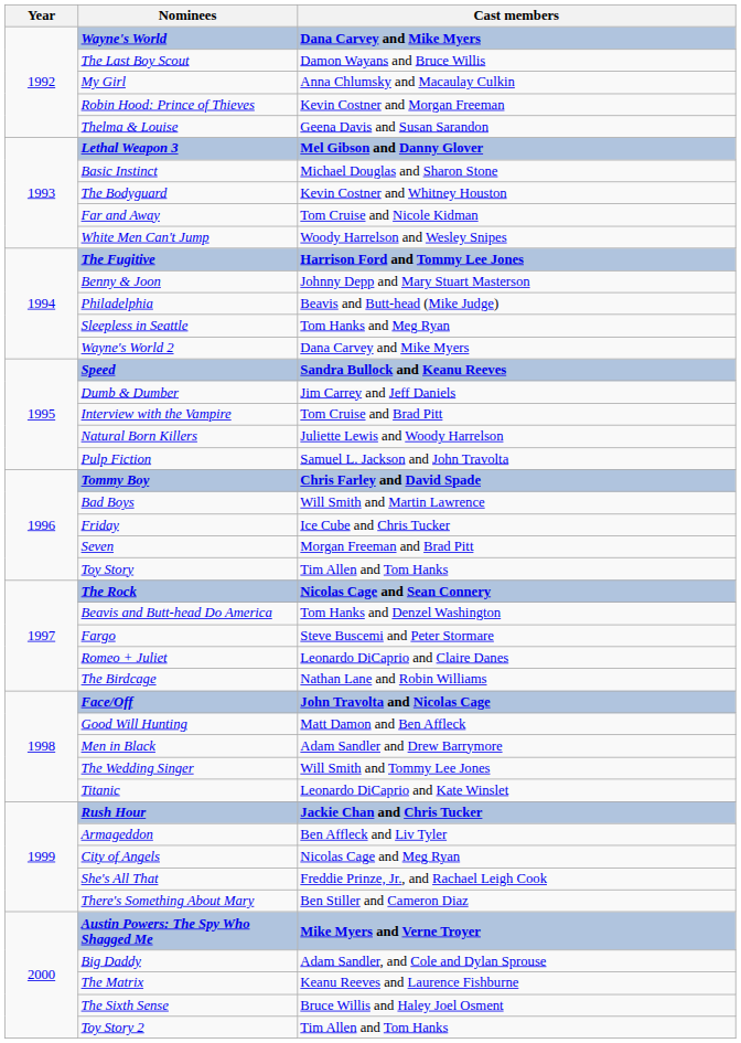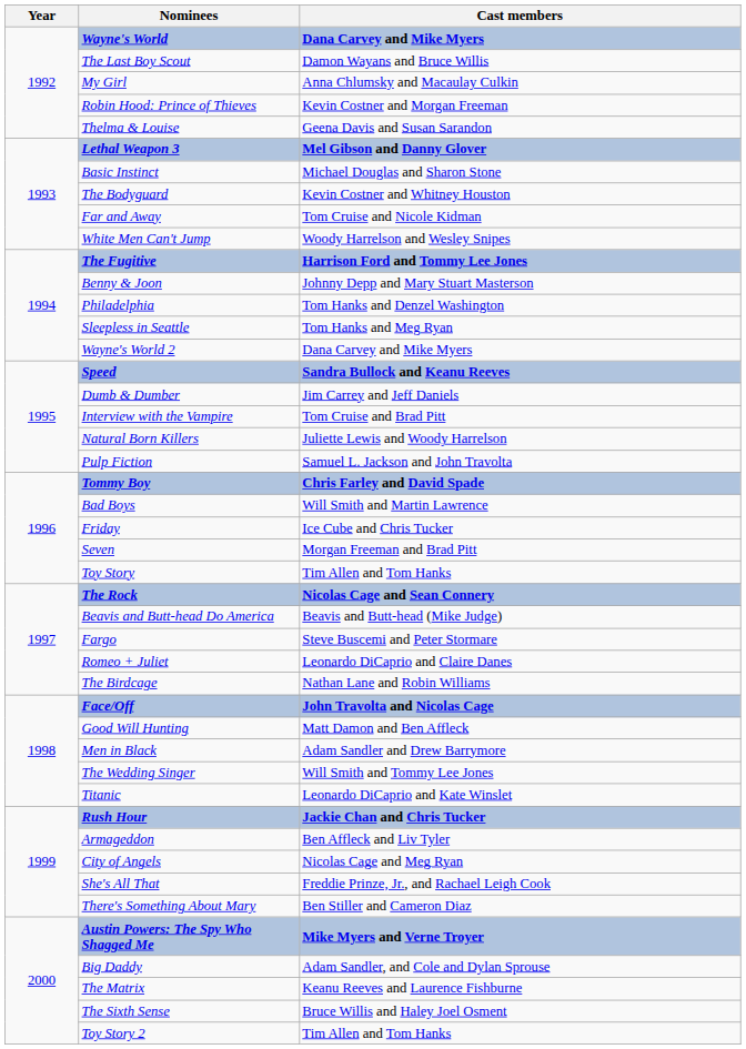 <table class="wikitable" width="95%" cellpadding="5">
 <tr>
 <th width="10%">Year</th>
 <th width="30%">Nominees</th>
 <th width="60%">Cast members</th>
 </tr>
 <tr>
 <td rowspan="5" align="center"><a href='#'>1992</a></td>
 <td style="background:#B0C4DE;"><strong><em><a href='#'>Wayne's World</a></em></strong></td>
 <td style="background:#B0C4DE;"><strong><a href='#'>Dana Carvey</a> and <a href='#'>Mike Myers</a></strong></td>
 </tr>
 <tr>
 <td><em><a href='#'>The Last Boy Scout</a></em></td>
 <td><a href='#'>Damon Wayans</a> and <a href='#'>Bruce Willis</a></td>
 </tr>
 <tr>
 <td><em><a href='#'>My Girl</a></em></td>
 <td><a href='#'>Anna Chlumsky</a> and <a href='#'>Macaulay Culkin</a></td>
 </tr>
 <tr>
 <td><em><a href='#'>Robin Hood: Prince of Thieves</a></em></td>
 <td><a href='#'>Kevin Costner</a> and <a href='#'>Morgan Freeman</a></td>
 </tr>
 <tr>
 <td><em><a href='#'>Thelma & Louise</a></em></td>
 <td><a href='#'>Geena Davis</a> and <a href='#'>Susan Sarandon</a></td>
 </tr>
 <tr>
 <td rowspan="5" align="center"><a href='#'>1993</a></td>
 <td style="background:#B0C4DE;"><strong><em><a href='#'>Lethal Weapon 3</a></em></strong></td>
 <td style="background:#B0C4DE;"><strong><a href='#'>Mel Gibson</a> and <a href='#'>Danny Glover</a></strong></td>
 </tr>
 <tr>
 <td><em><a href='#'>Basic Instinct</a></em></td>
 <td><a href='#'>Michael Douglas</a> and <a href='#'>Sharon Stone</a></td>
 </tr>
 <tr>
 <td><em><a href='#'>The Bodyguard</a></em></td>
 <td><a href='#'>Kevin Costner</a> and <a href='#'>Whitney Houston</a></td>
 </tr>
 <tr>
 <td><em><a href='#'>Far and Away</a></em></td>
 <td><a href='#'>Tom Cruise</a> and <a href='#'>Nicole Kidman</a></td>
 </tr>
 <tr>
 <td><em><a href='#'>White Men Can't Jump</a></em></td>
 <td><a href='#'>Woody Harrelson</a> and <a href='#'>Wesley Snipes</a></td>
 </tr>
 <tr>
 <td rowspan="5" align="center"><a href='#'>1994</a></td>
 <td style="background:#B0C4DE;"><strong><em><a href='#'>The Fugitive</a></em></strong></td>
 <td style="background:#B0C4DE;"><strong><a href='#'>Harrison Ford</a> and <a href='#'>Tommy Lee Jones</a></strong></td>
 </tr>
 <tr>
 <td><em><a href='#'>Benny & Joon</a></em></td>
 <td><a href='#'>Johnny Depp</a> and <a href='#'>Mary Stuart Masterson</a></td>
 </tr>
 <tr>
 <td><em><a href='#'>Philadelphia</a></em></td>
-<td><a href='#'>Beavis</a> and <a href='#'>Butt-head</a> (<a href='#'>Mike Judge</a>)</td>
+<td><a href='#'>Tom Hanks</a> and <a href='#'>Denzel Washington</a></td>
 </tr>
 <tr>
 <td><em><a href='#'>Sleepless in Seattle</a></em></td>
 <td><a href='#'>Tom Hanks</a> and <a href='#'>Meg Ryan</a></td>
 </tr>
 <tr>
 <td><em><a href='#'>Wayne's World 2</a></em></td>
 <td><a href='#'>Dana Carvey</a> and <a href='#'>Mike Myers</a></td>
 </tr>
 <tr>
 <td rowspan="5" align="center"><a href='#'>1995</a></td>
 <td style="background:#B0C4DE;"><strong><em><a href='#'>Speed</a></em></strong></td>
 <td style="background:#B0C4DE;"><strong><a href='#'>Sandra Bullock</a> and <a href='#'>Keanu Reeves</a></strong></td>
 </tr>
 <tr>
 <td><em><a href='#'>Dumb & Dumber</a></em></td>
 <td><a href='#'>Jim Carrey</a> and <a href='#'>Jeff Daniels</a></td>
 </tr>
 <tr>
 <td><em><a href='#'>Interview with the Vampire</a></em></td>
 <td><a href='#'>Tom Cruise</a> and <a href='#'>Brad Pitt</a></td>
 </tr>
 <tr>
 <td><em><a href='#'>Natural Born Killers</a></em></td>
 <td><a href='#'>Juliette Lewis</a> and <a href='#'>Woody Harrelson</a></td>
 </tr>
 <tr>
 <td><em><a href='#'>Pulp Fiction</a></em></td>
 <td><a href='#'>Samuel L. Jackson</a> and <a href='#'>John Travolta</a></td>
 </tr>
 <tr>
 <td rowspan="5" align="center"><a href='#'>1996</a></td>
 <td style="background:#B0C4DE;"><strong><em><a href='#'>Tommy Boy</a></em></strong></td>
 <td style="background:#B0C4DE;"><strong><a href='#'>Chris Farley</a> and <a href='#'>David Spade</a></strong></td>
 </tr>
 <tr>
 <td><em><a href='#'>Bad Boys</a></em></td>
 <td><a href='#'>Will Smith</a> and <a href='#'>Martin Lawrence</a></td>
 </tr>
 <tr>
 <td><em><a href='#'>Friday</a></em></td>
 <td><a href='#'>Ice Cube</a> and <a href='#'>Chris Tucker</a></td>
 </tr>
 <tr>
 <td><em><a href='#'>Seven</a></em></td>
 <td><a href='#'>Morgan Freeman</a> and <a href='#'>Brad Pitt</a></td>
 </tr>
 <tr>
 <td><em><a href='#'>Toy Story</a></em></td>
 <td><a href='#'>Tim Allen</a> and <a href='#'>Tom Hanks</a></td>
 </tr>
 <tr>
 <td rowspan="5" align="center"><a href='#'>1997</a></td>
 <td style="background:#B0C4DE;"><strong><em><a href='#'>The Rock</a></em></strong></td>
 <td style="background:#B0C4DE;"><strong><a href='#'>Nicolas Cage</a> and <a href='#'>Sean Connery</a></strong></td>
 </tr>
 <tr>
 <td><em><a href='#'>Beavis and Butt-head Do America</a></em></td>
-<td><a href='#'>Tom Hanks</a> and <a href='#'>Denzel Washington</a></td>
+<td><a href='#'>Beavis</a> and <a href='#'>Butt-head</a> (<a href='#'>Mike Judge</a>)</td>
 </tr>
 <tr>
 <td><em><a href='#'>Fargo</a></em></td>
 <td><a href='#'>Steve Buscemi</a> and <a href='#'>Peter Stormare</a></td>
 </tr>
 <tr>
 <td><em><a href='#'>Romeo + Juliet</a></em></td>
 <td><a href='#'>Leonardo DiCaprio</a> and <a href='#'>Claire Danes</a></td>
 </tr>
 <tr>
 <td><em><a href='#'>The Birdcage</a></em></td>
 <td><a href='#'>Nathan Lane</a> and <a href='#'>Robin Williams</a></td>
 </tr>
 <tr>
 <td rowspan="5" align="center"><a href='#'>1998</a></td>
 <td style="background:#B0C4DE;"><strong><em><a href='#'>Face/Off</a></em></strong></td>
 <td style="background:#B0C4DE;"><strong><a href='#'>John Travolta</a> and <a href='#'>Nicolas Cage</a></strong></td>
 </tr>
 <tr>
 <td><em><a href='#'>Good Will Hunting</a></em></td>
 <td><a href='#'>Matt Damon</a> and <a href='#'>Ben Affleck</a></td>
 </tr>
 <tr>
 <td><em><a href='#'>Men in Black</a></em></td>
 <td><a href='#'>Adam Sandler</a> and <a href='#'>Drew Barrymore</a></td>
 </tr>
 <tr>
 <td><em><a href='#'>The Wedding Singer</a></em></td>
 <td><a href='#'>Will Smith</a> and <a href='#'>Tommy Lee Jones</a></td>
 </tr>
 <tr>
 <td><em><a href='#'>Titanic</a></em></td>
 <td><a href='#'>Leonardo DiCaprio</a> and <a href='#'>Kate Winslet</a></td>
 </tr>
 <tr>
 <td rowspan="5" align="center"><a href='#'>1999</a></td>
 <td style="background:#B0C4DE;"><strong><em><a href='#'>Rush Hour</a></em></strong></td>
 <td style="background:#B0C4DE;"><strong><a href='#'>Jackie Chan</a> and <a href='#'>Chris Tucker</a></strong></td>
 </tr>
 <tr>
 <td><em><a href='#'>Armageddon</a></em></td>
 <td><a href='#'>Ben Affleck</a> and <a href='#'>Liv Tyler</a></td>
 </tr>
 <tr>
 <td><em><a href='#'>City of Angels</a></em></td>
 <td><a href='#'>Nicolas Cage</a> and <a href='#'>Meg Ryan</a></td>
 </tr>
 <tr>
 <td><em><a href='#'>She's All That</a></em></td>
 <td><a href='#'>Freddie Prinze, Jr.</a>, and <a href='#'>Rachael Leigh Cook</a></td>
 </tr>
 <tr>
 <td><em><a href='#'>There's Something About Mary</a></em></td>
 <td><a href='#'>Ben Stiller</a> and <a href='#'>Cameron Diaz</a></td>
 </tr>
 <tr>
 <td rowspan="5" align="center"><a href='#'>2000</a></td>
 <td style="background:#B0C4DE;"><strong><em><a href='#'>Austin Powers: The Spy Who Shagged Me</a></em></strong></td>
 <td style="background:#B0C4DE;"><strong><a href='#'>Mike Myers</a> and <a href='#'>Verne Troyer</a></strong></td>
 </tr>
 <tr>
 <td><em><a href='#'>Big Daddy</a></em></td>
 <td><a href='#'>Adam Sandler</a>, and <a href='#'>Cole and Dylan Sprouse</a></td>
 </tr>
 <tr>
 <td><em><a href='#'>The Matrix</a></em></td>
 <td><a href='#'>Keanu Reeves</a> and <a href='#'>Laurence Fishburne</a></td>
 </tr>
 <tr>
 <td><em><a href='#'>The Sixth Sense</a></em></td>
 <td><a href='#'>Bruce Willis</a> and <a href='#'>Haley Joel Osment</a></td>
 </tr>
 <tr>
 <td><em><a href='#'>Toy Story 2</a></em></td>
 <td><a href='#'>Tim Allen</a> and <a href='#'>Tom Hanks</a></td>
 </tr>
 </table>
